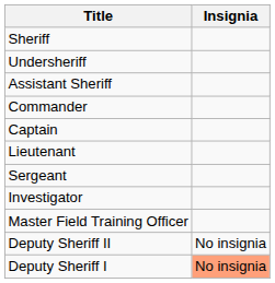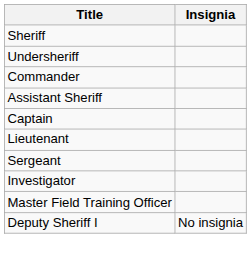 <table class="wikitable">
 <tr>
 <th>Title</th>
 <th>Insignia</th>
 </tr>
 <tr>
 <td>Sheriff</td>
 <td></td>
 </tr>
 <tr>
 <td>Undersheriff</td>
 <td></td>
 </tr>
 <tr>
-<td>Assistant Sheriff</td>
+<td>Commander</td>
 <td></td>
 </tr>
 <tr>
-<td>Commander</td>
+<td>Assistant Sheriff</td>
 <td></td>
 </tr>
 <tr>
 <td>Captain</td>
 <td></td>
 </tr>
 <tr>
 <td>Lieutenant</td>
 <td></td>
 </tr>
 <tr>
 <td>Sergeant</td>
 <td></td>
 </tr>
 <tr>
 <td>Investigator</td>
 <td></td>
 </tr>
 <tr>
 <td>Master Field Training Officer</td>
 <td></td>
 </tr>
 <tr>
-<td>Deputy Sheriff II</td>
+<td>Deputy Sheriff I</td>
 <td>No insignia</td>
 </tr>
-<tr>
-<td>Deputy Sheriff I</td>
-<td style="background: lightsalmon;">No insignia</td>
-</tr>
 </table>
